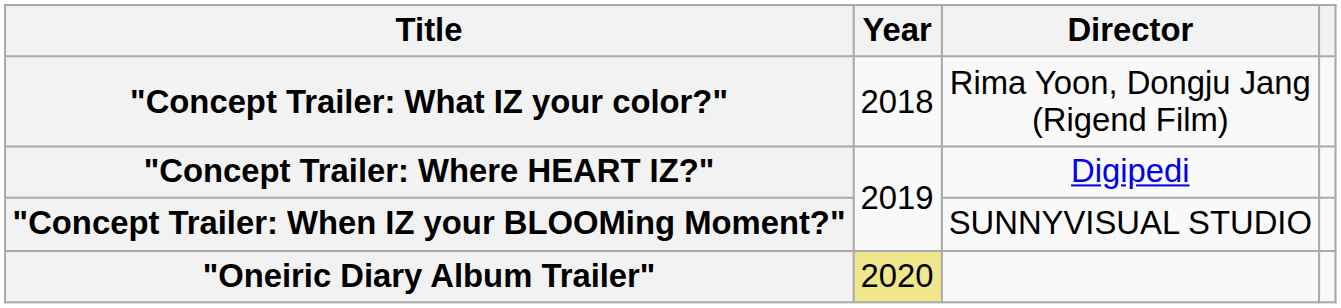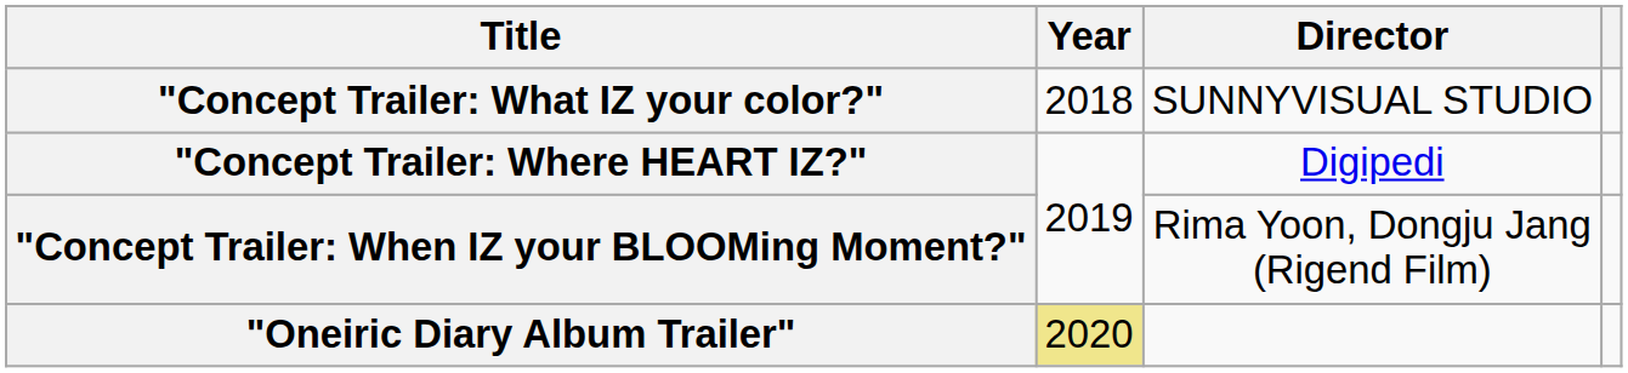 <table class="wikitable plainrowheaders" style="text-align:center; table-layout:fixed; margin-right:0">
 <tr>
 <th scope="col">Title</th>
 <th scope="col">Year</th>
 <th scope="col">Director</th>
 <th scope="col"></th>
 </tr>
 <tr>
 <th scope="row">"Concept Trailer: What IZ your color?"</th>
 <td>2018</td>
-<td>Rima Yoon, Dongju Jang <br>(Rigend Film)</td>
+<td>SUNNYVISUAL STUDIO</td>
 <td></td>
 </tr>
 <tr>
 <th scope="row">"Concept Trailer: Where HEART IZ?"</th>
 <td rowspan="2">2019</td>
 <td><a href='#'>Digipedi</a></td>
 <td></td>
 </tr>
 <tr>
 <th scope="row">"Concept Trailer: When IZ your BLOOMing Moment?"</th>
-<td>SUNNYVISUAL STUDIO</td>
+<td>Rima Yoon, Dongju Jang <br>(Rigend Film)</td>
 <td></td>
 </tr>
 <tr>
 <th scope="row">"Oneiric Diary Album Trailer"</th>
 <td style="background: khaki;">2020</td>
 <td></td>
 <td></td>
 </tr>
 </table>
